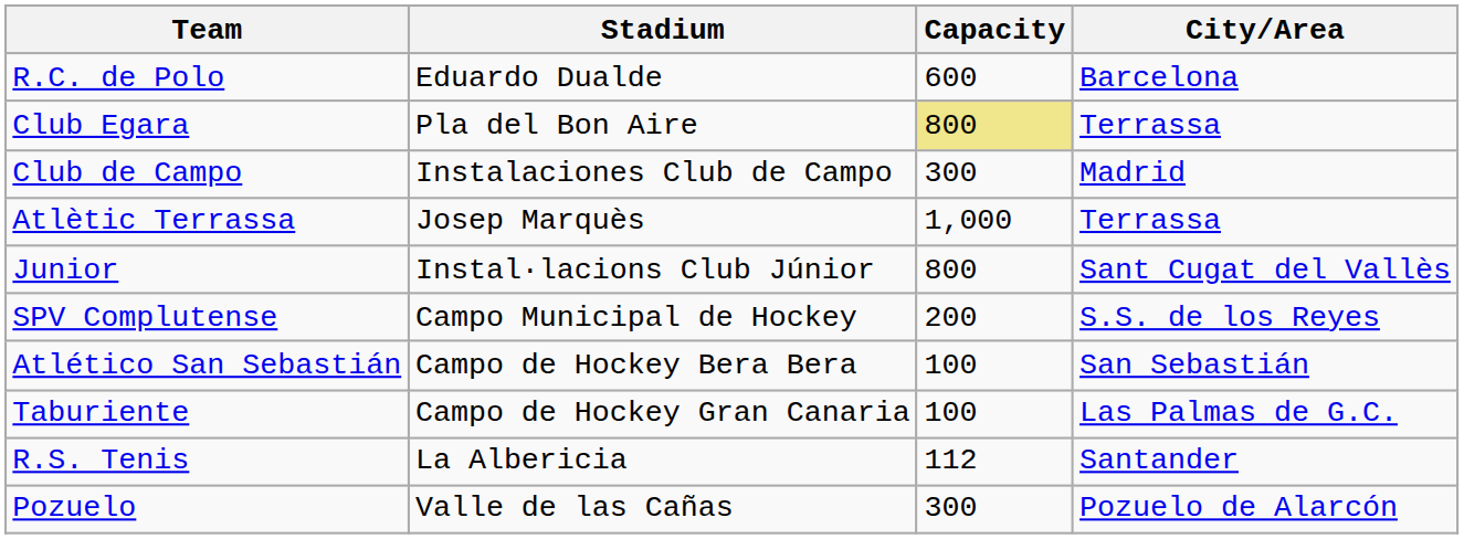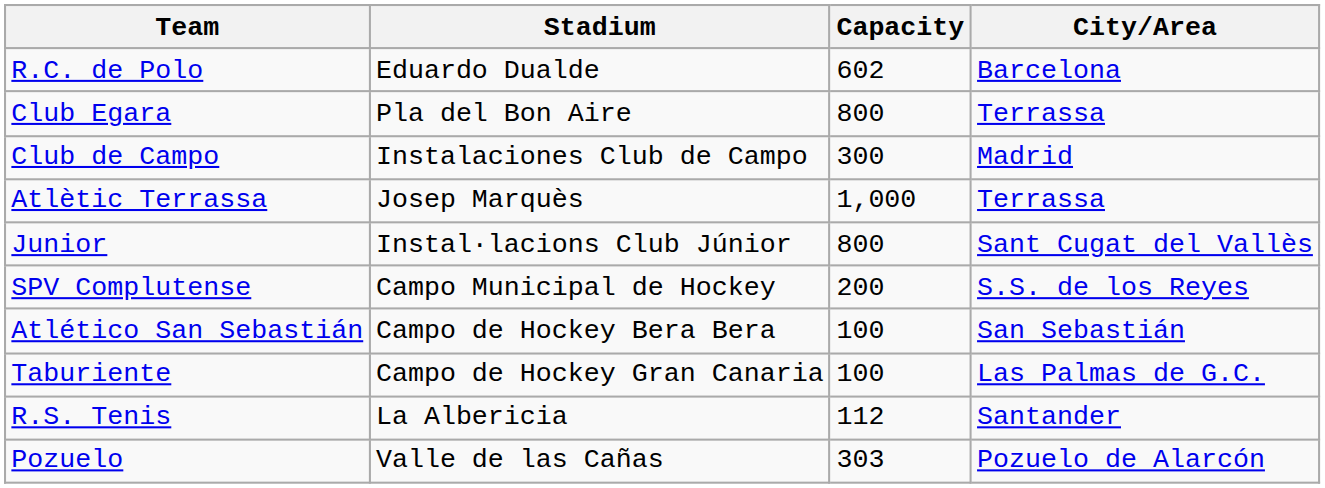 <table class="wikitable sortable">
 <tr>
 <th>Team</th>
 <th>Stadium</th>
 <th>Capacity</th>
 <th>City/Area</th>
 </tr>
 <tr>
 <td><a href='#'>R.C. de Polo</a></td>
 <td>Eduardo Dualde</td>
-<td>600</td>
+<td>602</td>
 <td><a href='#'>Barcelona</a></td>
 </tr>
 <tr>
 <td><a href='#'>Club Egara</a></td>
 <td>Pla del Bon Aire</td>
-<td style="background: khaki;">800</td>
+<td>800</td>
 <td><a href='#'>Terrassa</a></td>
 </tr>
 <tr>
 <td><a href='#'>Club de Campo</a></td>
 <td>Instalaciones Club de Campo</td>
 <td>300</td>
 <td><a href='#'>Madrid</a></td>
 </tr>
 <tr>
 <td><a href='#'>Atlètic Terrassa</a></td>
 <td>Josep Marquès</td>
 <td>1,000</td>
 <td><a href='#'>Terrassa</a></td>
 </tr>
 <tr>
 <td><a href='#'>Junior</a></td>
 <td>Instal·lacions Club Júnior</td>
 <td>800</td>
 <td><a href='#'>Sant Cugat del Vallès</a></td>
 </tr>
 <tr>
 <td><a href='#'>SPV Complutense</a></td>
 <td>Campo Municipal de Hockey</td>
 <td>200</td>
 <td><a href='#'>S.S. de los Reyes</a></td>
 </tr>
 <tr>
 <td><a href='#'>Atlético San Sebastián</a></td>
 <td>Campo de Hockey Bera Bera</td>
 <td>100</td>
 <td><a href='#'>San Sebastián</a></td>
 </tr>
 <tr>
 <td><a href='#'>Taburiente</a></td>
 <td>Campo de Hockey Gran Canaria</td>
 <td>100</td>
 <td><a href='#'>Las Palmas de G.C.</a></td>
 </tr>
 <tr>
 <td><a href='#'>R.S. Tenis</a></td>
 <td>La Albericia</td>
 <td>112</td>
 <td><a href='#'>Santander</a></td>
 </tr>
 <tr>
 <td><a href='#'>Pozuelo</a></td>
 <td>Valle de las Cañas</td>
-<td>300</td>
+<td>303</td>
 <td><a href='#'>Pozuelo de Alarcón</a></td>
 </tr>
 </table>
